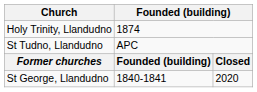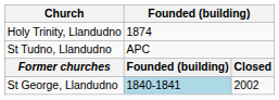 <table class="wikitable">
 <tr>
 <th>Church</th>
 <th colspan="2">Founded (building)</th>
 </tr>
 <tr>
 <td>Holy Trinity, Llandudno</td>
 <td colspan="2">1874</td>
 </tr>
 <tr>
 <td>St Tudno, Llandudno</td>
 <td colspan="2">APC</td>
 </tr>
 <tr>
 <th><em>Former churches</em></th>
 <th>Founded (building)</th>
 <th>Closed</th>
 </tr>
 <tr>
 <td>St George, Llandudno</td>
-<td>1840-1841</td>
-<td>2020</td>
+<td style="background: lightblue;">1840-1841</td>
+<td>2002</td>
 </tr>
 </table>
